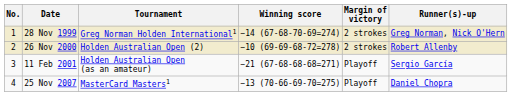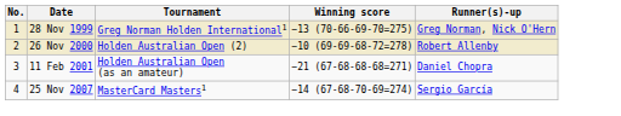 <table class="wikitable" style="font-size:95%">
 <tr>
 <th>No.</th>
 <th>Date</th>
 <th>Tournament</th>
 <th>Winning score</th>
-<th>Margin of<br>victory</th>
 <th>Runner(s)-up</th>
 </tr>
 <tr style="background:#f2ecce;">
 <td align=center>1</td>
 <td align=right>28 Nov <a href='#'>1999</a></td>
 <td><a href='#'>Greg Norman Holden International</a><sup>1</sup></td>
-<td>−14 (67-68-70-69=274)</td>
-<td>2 strokes</td>
+<td>−13 (70-66-69-70=275)</td>
 <td> <a href='#'>Greg Norman</a>,  <a href='#'>Nick O'Hern</a></td>
 </tr>
 <tr style="background:#f2ecce;">
 <td align=center>2</td>
 <td align=right>26 Nov <a href='#'>2000</a></td>
 <td><a href='#'>Holden Australian Open</a> (2)</td>
 <td>−10 (69-69-68-72=278)</td>
-<td>2 strokes</td>
 <td> <a href='#'>Robert Allenby</a></td>
 </tr>
 <tr>
 <td align=center>3</td>
 <td align=right>11 Feb <a href='#'>2001</a></td>
 <td><a href='#'>Holden Australian Open</a><br>(as an amateur)</td>
 <td>−21 (67-68-68-68=271)</td>
-<td>Playoff</td>
-<td> <a href='#'>Sergio García</a></td>
+<td> <a href='#'>Daniel Chopra</a></td>
 </tr>
 <tr>
 <td align=center>4</td>
 <td align=right>25 Nov <a href='#'>2007</a></td>
 <td><a href='#'>MasterCard Masters</a><sup>1</sup></td>
-<td>−13 (70-66-69-70=275)</td>
-<td>Playoff</td>
-<td> <a href='#'>Daniel Chopra</a></td>
+<td>−14 (67-68-70-69=274)</td>
+<td> <a href='#'>Sergio García</a></td>
 </tr>
 </table>
